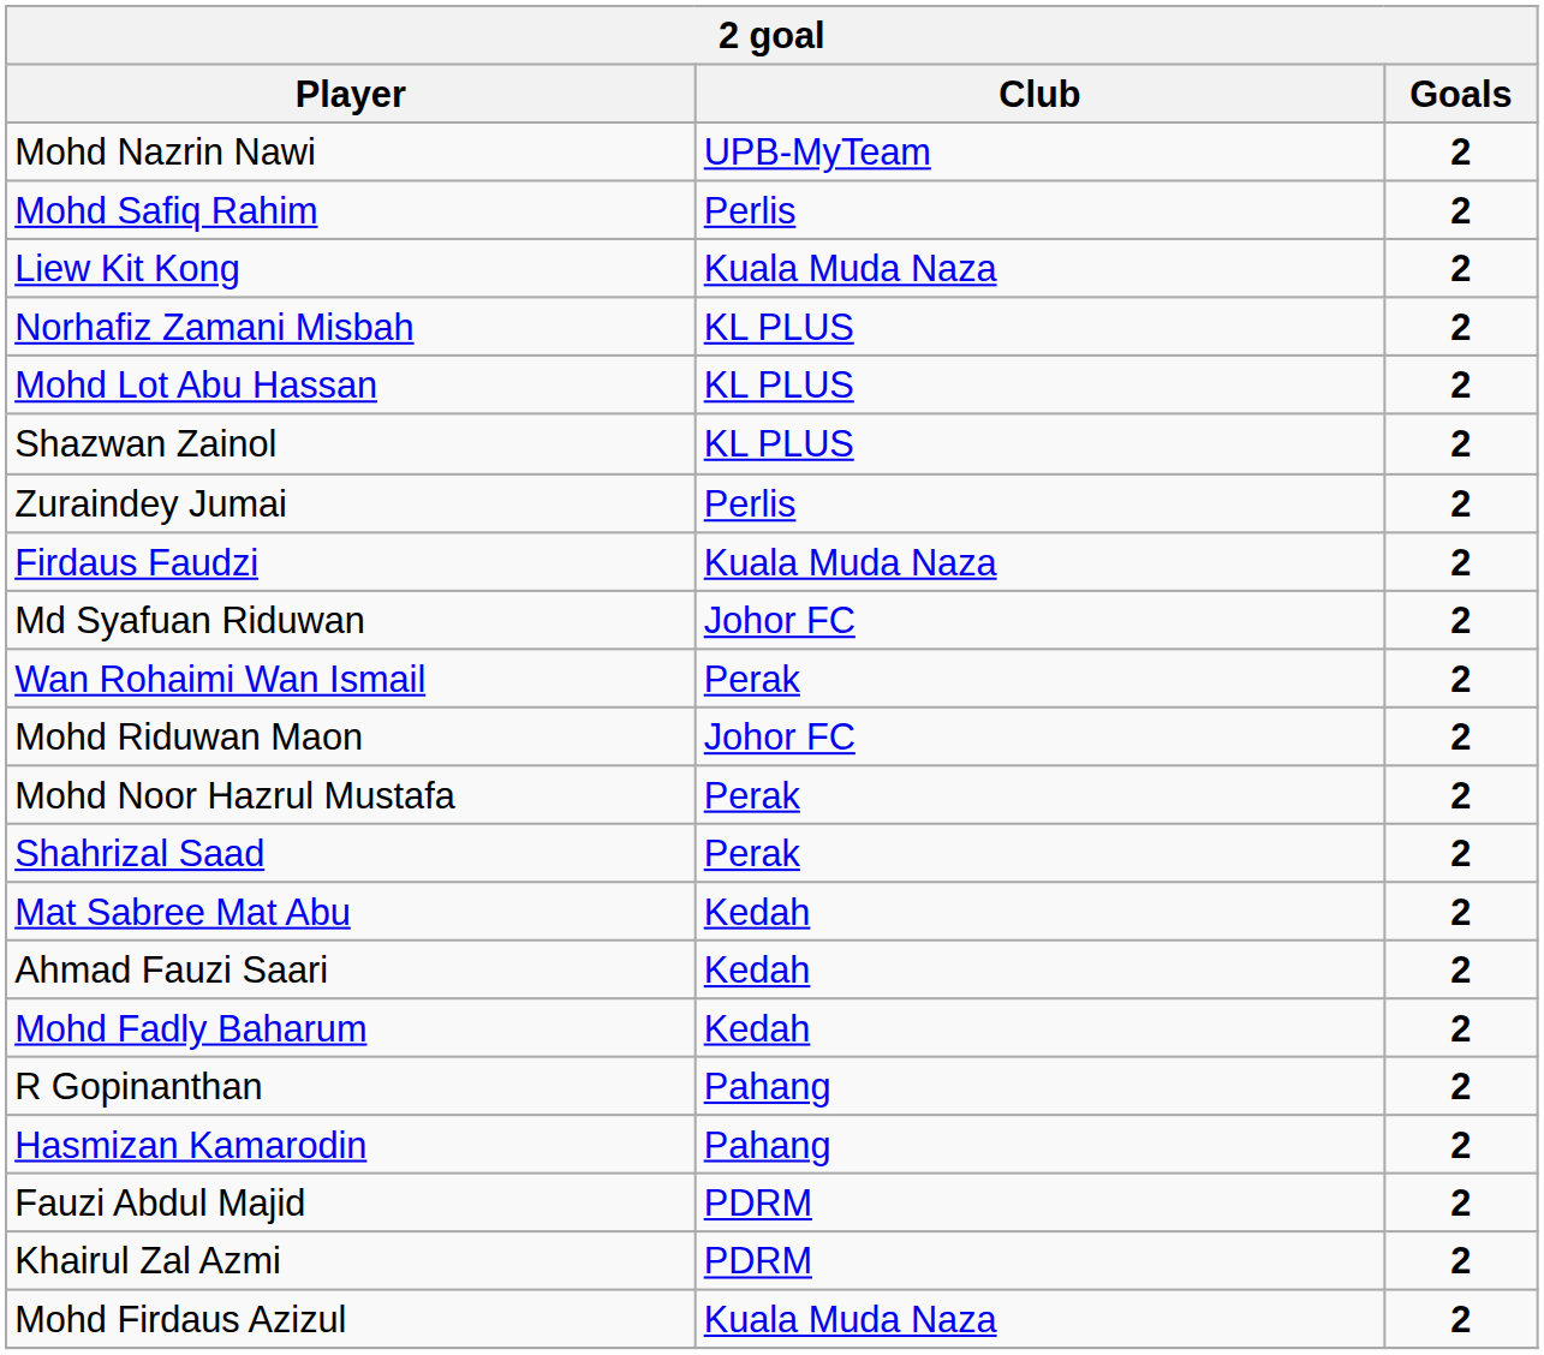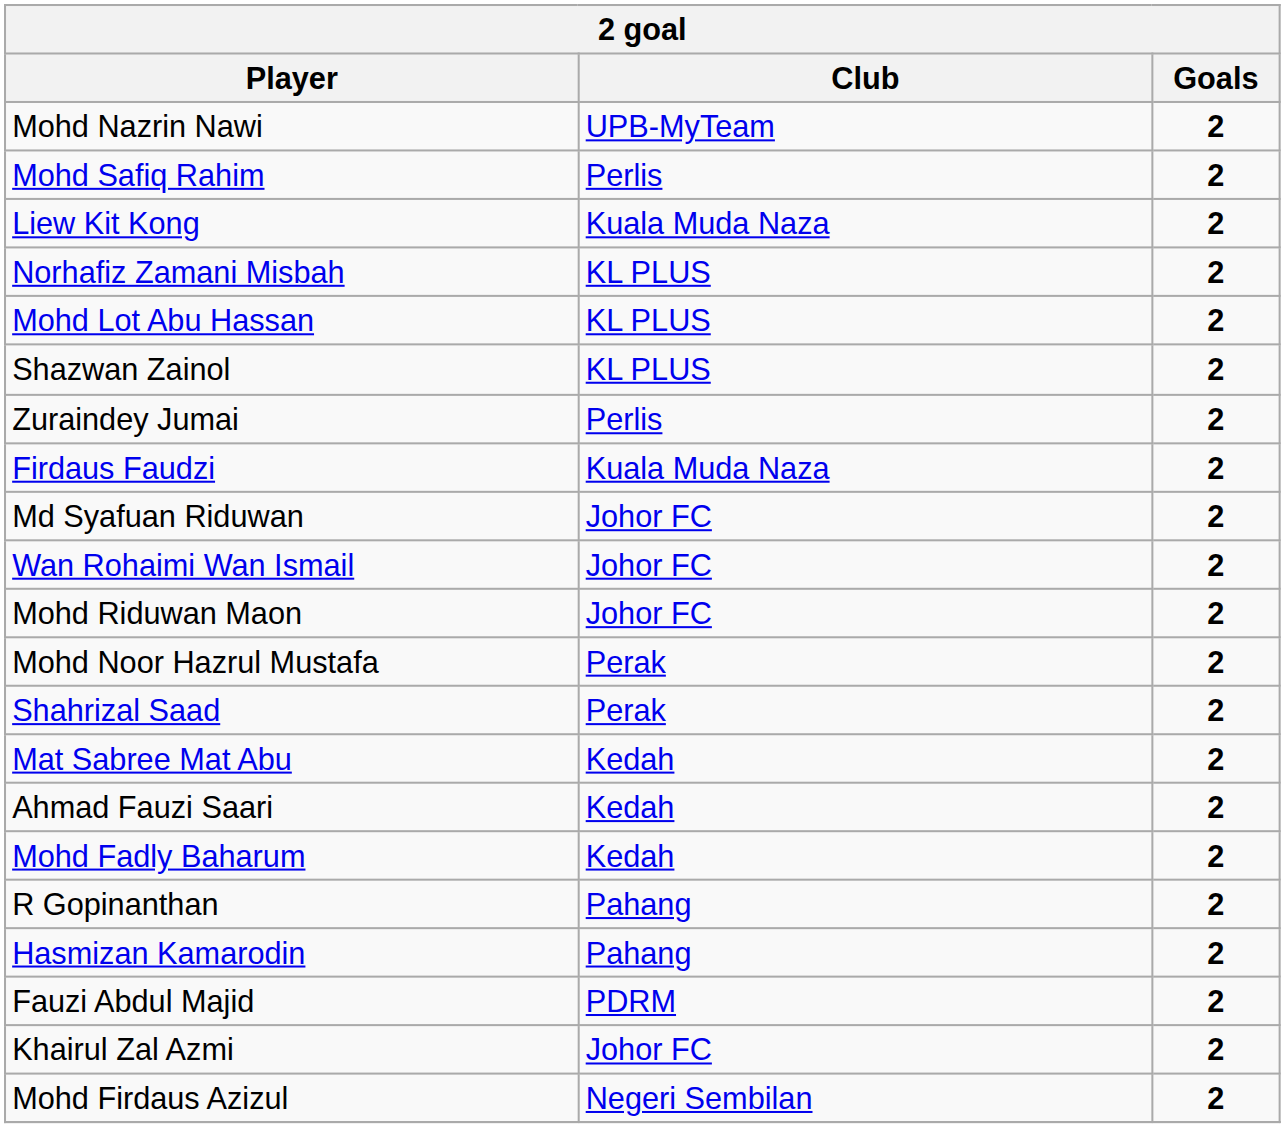 <table class="wikitable collapsible collapsed" border="2" cellpadding="2" cellspacing="0" style="margin: 1em 1em 1em 0; font-size: 95%; background: #f9f9f9; border: 1px #aaa solid; border-collapse: collapse;" width="50%">
 <tr>
 <th colspan="4" style="text-align:center;">2 goal</th>
 </tr>
 <tr bgcolor="#efefef">
 <th width=45%>Player</th>
 <th width=45%>Club</th>
 <th>Goals</th>
 </tr>
 <tr>
 <td>Mohd Nazrin Nawi</td>
 <td><a href='#'>UPB-MyTeam</a></td>
 <td align=center><strong>2</strong></td>
 </tr>
 <tr>
 <td><a href='#'>Mohd Safiq Rahim</a></td>
 <td><a href='#'>Perlis</a></td>
 <td align=center><strong>2</strong></td>
 </tr>
 <tr>
 <td><a href='#'>Liew Kit Kong</a></td>
 <td><a href='#'>Kuala Muda Naza</a></td>
 <td align=center><strong>2</strong></td>
 </tr>
 <tr>
 <td><a href='#'>Norhafiz Zamani Misbah</a></td>
 <td><a href='#'>KL PLUS</a></td>
 <td align=center><strong>2</strong></td>
 </tr>
 <tr>
 <td><a href='#'>Mohd Lot Abu Hassan</a></td>
 <td><a href='#'>KL PLUS</a></td>
 <td align=center><strong>2</strong></td>
 </tr>
 <tr>
 <td>Shazwan Zainol</td>
 <td><a href='#'>KL PLUS</a></td>
 <td align=center><strong>2</strong></td>
 </tr>
 <tr>
 <td>Zuraindey Jumai</td>
 <td><a href='#'>Perlis</a></td>
 <td align=center><strong>2</strong></td>
 </tr>
 <tr>
 <td><a href='#'>Firdaus Faudzi</a></td>
 <td><a href='#'>Kuala Muda Naza</a></td>
 <td align=center><strong>2</strong></td>
 </tr>
 <tr>
 <td>Md Syafuan Riduwan</td>
 <td><a href='#'>Johor FC</a></td>
 <td align=center><strong>2</strong></td>
 </tr>
 <tr>
 <td><a href='#'>Wan Rohaimi Wan Ismail</a></td>
-<td><a href='#'>Perak</a></td>
+<td><a href='#'>Johor FC</a></td>
 <td align=center><strong>2</strong></td>
 </tr>
 <tr>
 <td>Mohd Riduwan Maon</td>
 <td><a href='#'>Johor FC</a></td>
 <td align=center><strong>2</strong></td>
 </tr>
 <tr>
 <td>Mohd Noor Hazrul Mustafa</td>
 <td><a href='#'>Perak</a></td>
 <td align=center><strong>2</strong></td>
 </tr>
 <tr>
 <td><a href='#'>Shahrizal Saad</a></td>
 <td><a href='#'>Perak</a></td>
 <td align=center><strong>2</strong></td>
 </tr>
 <tr>
 <td><a href='#'>Mat Sabree Mat Abu</a></td>
 <td><a href='#'>Kedah</a></td>
 <td align=center><strong>2</strong></td>
 </tr>
 <tr>
 <td>Ahmad Fauzi Saari</td>
 <td><a href='#'>Kedah</a></td>
 <td align=center><strong>2</strong></td>
 </tr>
 <tr>
 <td><a href='#'>Mohd Fadly Baharum</a></td>
 <td><a href='#'>Kedah</a></td>
 <td align=center><strong>2</strong></td>
 </tr>
 <tr>
 <td>R Gopinanthan</td>
 <td><a href='#'>Pahang</a></td>
 <td align=center><strong>2</strong></td>
 </tr>
 <tr>
 <td><a href='#'>Hasmizan Kamarodin</a></td>
 <td><a href='#'>Pahang</a></td>
 <td align=center><strong>2</strong></td>
 </tr>
 <tr>
 <td>Fauzi Abdul Majid</td>
 <td><a href='#'>PDRM</a></td>
 <td align=center><strong>2</strong></td>
 </tr>
 <tr>
 <td>Khairul Zal Azmi</td>
-<td><a href='#'>PDRM</a></td>
+<td><a href='#'>Johor FC</a></td>
 <td align=center><strong>2</strong></td>
 </tr>
 <tr>
 <td>Mohd Firdaus Azizul</td>
-<td><a href='#'>Kuala Muda Naza</a></td>
+<td><a href='#'>Negeri Sembilan</a></td>
 <td align=center><strong>2</strong></td>
 </tr>
 <tr>
 </tr>
 </table>
